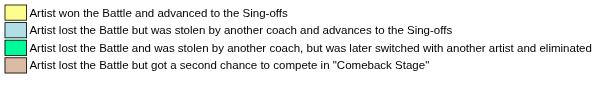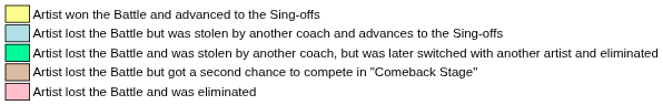 <table class="toccolours" style="font-size: 90%; white-space: nowrap;">
 <tr>
 <td style="background:#fdfc8f; border:1px solid black;">      </td>
 <td>Artist won the Battle and advanced to the Sing-offs</td>
 </tr>
 <tr>
 <td style="background:#b0e0e6; border:1px solid black;">      </td>
 <td>Artist lost the Battle but was stolen by another coach and advances to the Sing-offs</td>
 </tr>
 <tr>
 <td style="background-color:#00fa9a; border: 1px solid black">      </td>
 <td>Artist lost the Battle and was stolen by another coach, but was later switched with another artist and eliminated</td>
 </tr>
 <tr>
 <td style="background:#dbbba4; border:1px solid black;">      </td>
 <td>Artist lost the Battle but got a second chance to compete in "Comeback Stage"</td>
 </tr>
+<tr>
+<td style="background:pink; border:1px solid black;">      </td>
+<td>Artist lost the Battle and was eliminated</td>
+</tr>
 </table>
